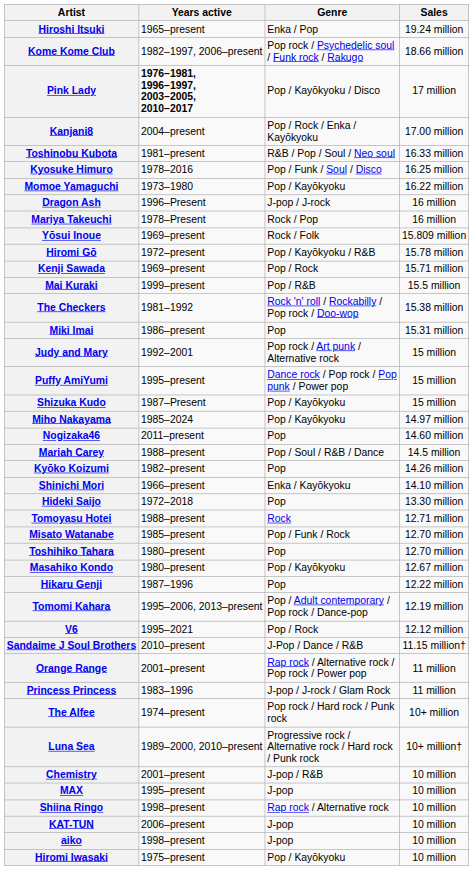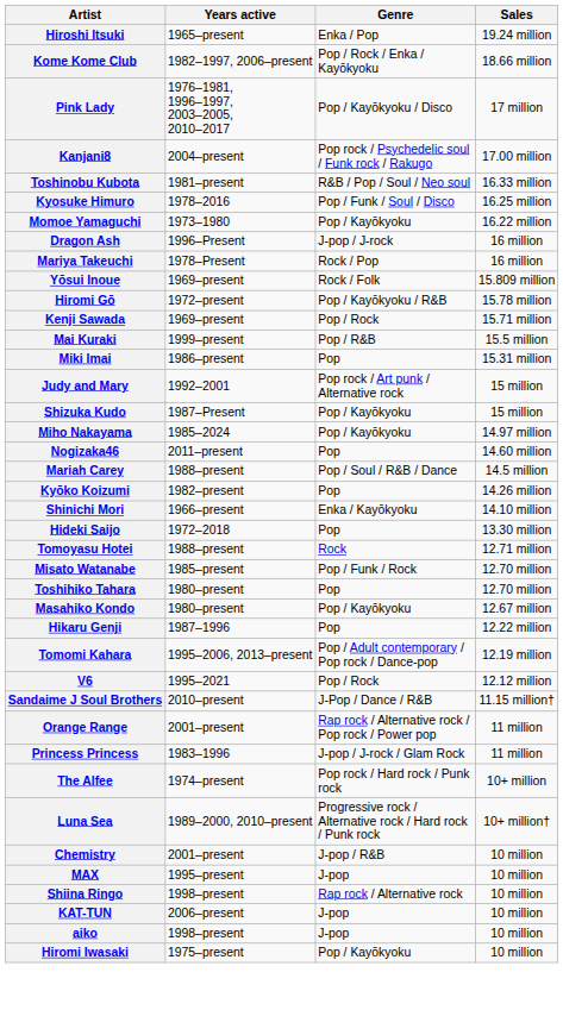 <table class="wikitable plainrowheaders sortable">
 <tr>
 <th scope="col">Artist</th>
 <th scope="col">Years active</th>
 <th scope="col" style="width:200px">Genre</th>
 <th scope="col">Sales</th>
 </tr>
 <tr>
 <th scope="row"><a href='#'>Hiroshi Itsuki</a></th>
 <td>1965–present</td>
 <td>Enka / Pop</td>
 <td style="text-align:center;">19.24 million</td>
 </tr>
 <tr>
 <th scope="row"><a href='#'>Kome Kome Club</a></th>
 <td>1982–1997, 2006–present</td>
-<td>Pop rock / <a href='#'>Psychedelic soul</a> / <a href='#'>Funk rock</a> / <a href='#'>Rakugo</a></td>
+<td>Pop / Rock / Enka / Kayōkyoku</td>
 <td style="text-align:center;">18.66 million</td>
 </tr>
 <tr>
 <th scope="row"><a href='#'>Pink Lady</a></th>
-<td><strong>1976–1981,<br>1996–1997,<br>2003–2005,<br>2010–2017</strong></td>
+<td>1976–1981,<br>1996–1997,<br>2003–2005,<br>2010–2017</td>
 <td>Pop / Kayōkyoku / Disco</td>
 <td style="text-align:center;">17 million</td>
 </tr>
 <tr>
 <th scope="row"><a href='#'>Kanjani8</a></th>
 <td>2004–present</td>
-<td>Pop / Rock / Enka / Kayōkyoku</td>
+<td>Pop rock / <a href='#'>Psychedelic soul</a> / <a href='#'>Funk rock</a> / <a href='#'>Rakugo</a></td>
 <td style="text-align:center;">17.00 million</td>
 </tr>
 <tr>
 <th scope="row"><a href='#'>Toshinobu Kubota</a></th>
 <td>1981–present</td>
 <td>R&B / Pop / Soul / <a href='#'>Neo soul</a></td>
 <td style="text-align:center;">16.33 million</td>
 </tr>
 <tr>
 <th scope="row"><a href='#'>Kyosuke Himuro</a></th>
 <td>1978–2016</td>
 <td>Pop / Funk / <a href='#'>Soul</a> / <a href='#'>Disco</a></td>
 <td style="text-align:center;">16.25 million</td>
 </tr>
 <tr>
 <th scope="row"><a href='#'>Momoe Yamaguchi</a></th>
 <td>1973–1980</td>
 <td>Pop / Kayōkyoku</td>
 <td style="text-align:center;">16.22 million</td>
 </tr>
 <tr>
 <th scope="row"><a href='#'>Dragon Ash</a></th>
 <td>1996–Present</td>
 <td>J-pop / J-rock</td>
 <td style="text-align:center;">16 million</td>
 </tr>
 <tr>
 <th scope="row"><a href='#'>Mariya Takeuchi</a></th>
 <td>1978–Present</td>
 <td>Rock / Pop</td>
 <td style="text-align:center;">16 million</td>
 </tr>
 <tr>
 <th scope="row"><a href='#'>Yōsui Inoue</a></th>
 <td>1969–present</td>
 <td>Rock / Folk</td>
 <td style="text-align:center;">15.809 million</td>
 </tr>
 <tr>
 <th scope="row"><a href='#'>Hiromi Gō</a></th>
 <td>1972–present</td>
 <td>Pop / Kayōkyoku / R&B</td>
 <td style="text-align:center;">15.78 million</td>
 </tr>
 <tr>
 <th scope="row"><a href='#'>Kenji Sawada</a></th>
 <td>1969–present</td>
 <td>Pop / Rock</td>
 <td style="text-align:center;">15.71 million</td>
 </tr>
 <tr>
 <th scope="row"><a href='#'>Mai Kuraki</a></th>
 <td>1999–present</td>
 <td>Pop / R&B</td>
 <td style="text-align:center;">15.5 million</td>
 </tr>
 <tr>
-<th scope="row"><a href='#'>The Checkers</a></th>
-<td>1981–1992</td>
-<td><a href='#'>Rock 'n' roll</a> / <a href='#'>Rockabilly</a> / Pop rock / <a href='#'>Doo-wop</a></td>
-<td style="text-align:center;">15.38 million</td>
-</tr>
-<tr>
 <th scope="row"><a href='#'>Miki Imai</a></th>
 <td>1986–present</td>
 <td>Pop</td>
 <td style="text-align:center;">15.31 million</td>
 </tr>
 <tr>
 <th scope="row"><a href='#'>Judy and Mary</a></th>
 <td>1992–2001</td>
 <td>Pop rock / <a href='#'>Art punk</a> / Alternative rock</td>
-<td style="text-align:center;">15 million</td>
-</tr>
-<tr>
-<th scope="row"><a href='#'>Puffy AmiYumi</a></th>
-<td>1995–present</td>
-<td><a href='#'>Dance rock</a> / Pop rock / <a href='#'>Pop punk</a> / Power pop</td>
 <td style="text-align:center;">15 million</td>
 </tr>
 <tr>
 <th scope="row"><a href='#'>Shizuka Kudo</a></th>
 <td>1987–Present</td>
 <td>Pop / Kayōkyoku</td>
 <td style="text-align:center;">15 million</td>
 </tr>
 <tr>
 <th scope="row"><a href='#'>Miho Nakayama</a></th>
 <td>1985–2024</td>
 <td>Pop / Kayōkyoku</td>
 <td style="text-align:center;">14.97 million</td>
 </tr>
 <tr>
 <th scope="row"><a href='#'>Nogizaka46</a></th>
 <td>2011–present</td>
 <td>Pop</td>
 <td style="text-align:center;">14.60 million</td>
 </tr>
 <tr>
 <th scope="row"><a href='#'>Mariah Carey</a></th>
 <td>1988–present</td>
 <td>Pop / Soul / R&B / Dance</td>
 <td style="text-align:center;">14.5 million</td>
 </tr>
 <tr>
 <th scope="row"><a href='#'>Kyōko Koizumi</a></th>
 <td>1982–present</td>
 <td>Pop</td>
 <td style="text-align:center;">14.26 million</td>
 </tr>
 <tr>
 <th scope="row"><a href='#'>Shinichi Mori</a></th>
 <td>1966–present</td>
 <td>Enka / Kayōkyoku</td>
 <td style="text-align:center;">14.10 million</td>
 </tr>
 <tr>
 <th scope="row"><a href='#'>Hideki Saijo</a></th>
 <td>1972–2018</td>
 <td>Pop</td>
 <td style="text-align:center;">13.30 million</td>
 </tr>
 <tr>
 <th scope="row"><a href='#'>Tomoyasu Hotei</a></th>
 <td>1988–present</td>
 <td><a href='#'>Rock</a></td>
 <td style="text-align:center;">12.71 million</td>
 </tr>
 <tr>
 <th scope="row"><a href='#'>Misato Watanabe</a></th>
 <td>1985–present</td>
 <td>Pop / Funk / Rock</td>
 <td style="text-align:center;">12.70 million</td>
 </tr>
 <tr>
 <th scope="row"><a href='#'>Toshihiko Tahara</a></th>
 <td>1980–present</td>
 <td>Pop</td>
 <td style="text-align:center;">12.70 million</td>
 </tr>
 <tr>
 <th scope="row"><a href='#'>Masahiko Kondo</a></th>
 <td>1980–present</td>
 <td>Pop / Kayōkyoku</td>
 <td style="text-align:center;">12.67 million</td>
 </tr>
 <tr>
 <th scope="row"><a href='#'>Hikaru Genji</a></th>
 <td>1987–1996</td>
 <td>Pop</td>
 <td style="text-align:center;">12.22 million</td>
 </tr>
 <tr>
 <th scope="row"><a href='#'>Tomomi Kahara</a></th>
 <td>1995–2006, 2013–present</td>
 <td>Pop / <a href='#'>Adult contemporary</a> / Pop rock / Dance-pop</td>
 <td style="text-align:center;">12.19 million</td>
 </tr>
 <tr>
 <th scope="row"><a href='#'>V6</a></th>
 <td>1995–2021</td>
 <td>Pop /  Rock</td>
 <td style="text-align:center;">12.12 million</td>
 </tr>
 <tr>
 <th scope="row"><a href='#'>Sandaime J Soul Brothers</a></th>
 <td>2010–present</td>
 <td>J-Pop /  Dance /  R&B</td>
 <td style="text-align:center;">11.15 million†</td>
 </tr>
 <tr>
 <th scope="row"><a href='#'>Orange Range</a></th>
 <td>2001–present</td>
 <td><a href='#'>Rap rock</a> / Alternative rock / Pop rock / Power pop</td>
 <td style="text-align:center;">11 million</td>
 </tr>
 <tr>
 <th scope="row"><a href='#'>Princess Princess</a></th>
 <td>1983–1996</td>
 <td>J-pop / J-rock / Glam Rock</td>
 <td style="text-align:center;">11 million</td>
 </tr>
 <tr>
 <th scope="row"><a href='#'>The Alfee</a></th>
 <td>1974–present</td>
 <td>Pop rock / Hard rock / Punk rock</td>
 <td style="text-align:center;">10+ million</td>
 </tr>
 <tr>
 <th scope="row"><a href='#'>Luna Sea</a></th>
 <td>1989–2000, 2010–present</td>
 <td>Progressive rock / Alternative rock / Hard rock / Punk rock</td>
 <td style="text-align:center;">10+ million†</td>
 </tr>
 <tr>
 <th scope="row"><a href='#'>Chemistry</a></th>
 <td>2001–present</td>
 <td>J-pop / R&B</td>
 <td style="text-align:center;">10 million</td>
 </tr>
 <tr>
 <th scope="row"><a href='#'>MAX</a></th>
 <td>1995–present</td>
 <td>J-pop</td>
 <td style="text-align:center;">10 million</td>
 </tr>
 <tr>
 <th scope="row"><a href='#'>Shiina Ringo</a></th>
 <td>1998–present</td>
 <td><a href='#'>Rap rock</a> / Alternative rock</td>
 <td style="text-align:center;">10 million</td>
 </tr>
 <tr>
 <th scope="row"><a href='#'>KAT-TUN</a></th>
 <td>2006–present</td>
 <td>J-pop</td>
 <td style="text-align:center;">10 million</td>
 </tr>
 <tr>
 <th scope="row"><a href='#'>aiko</a></th>
 <td>1998–present</td>
 <td>J-pop</td>
 <td style="text-align:center;">10 million</td>
 </tr>
 <tr>
 <th scope="row"><a href='#'>Hiromi Iwasaki</a></th>
 <td>1975–present</td>
 <td>Pop / Kayōkyoku</td>
 <td style="text-align:center;">10 million</td>
 </tr>
 </table>
